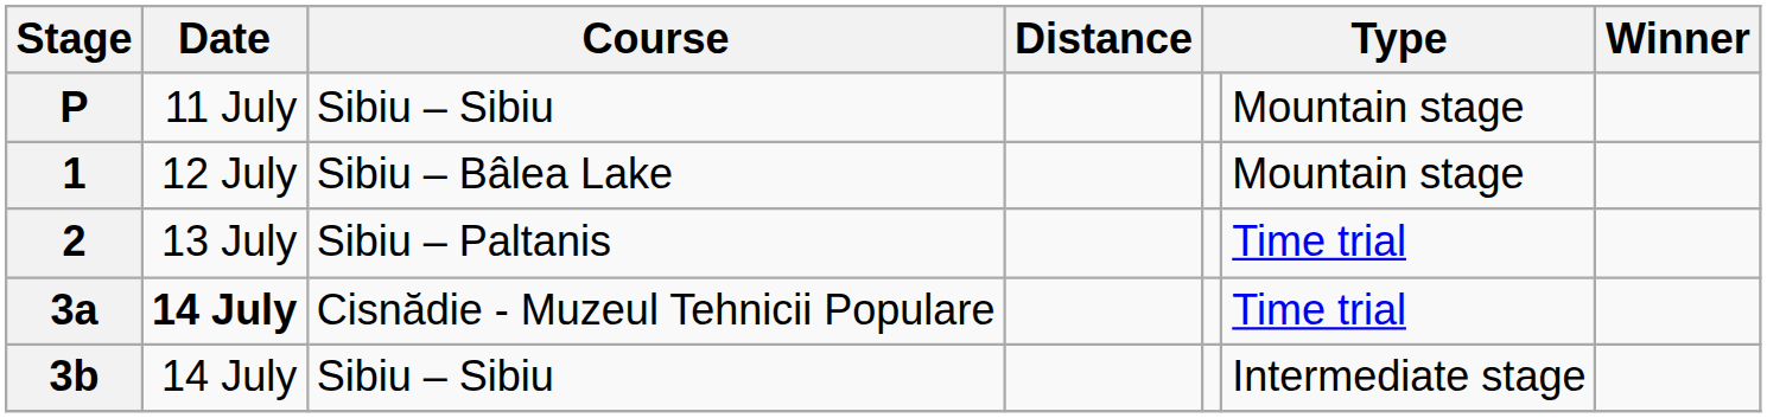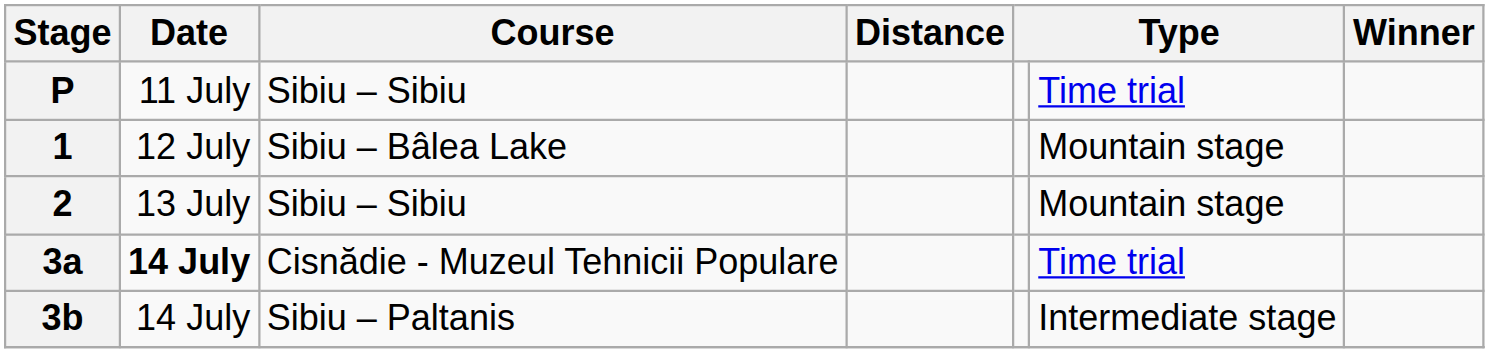 <table class="wikitable">
 <tr>
 <th>Stage</th>
 <th>Date</th>
 <th>Course</th>
 <th>Distance</th>
 <th colspan="2">Type</th>
 <th>Winner</th>
 </tr>
 <tr>
 <th style="text-align:center">P</th>
 <td align=right>11 July</td>
 <td>Sibiu – Sibiu</td>
 <td style="text-align:center;"></td>
 <td></td>
-<td>Mountain stage</td>
+<td><a href='#'>Time trial</a></td>
 <td></td>
 </tr>
 <tr>
 <th style="text-align:center">1</th>
 <td align=right>12 July</td>
 <td>Sibiu – Bâlea Lake</td>
 <td style="text-align:center;"></td>
 <td></td>
 <td>Mountain stage</td>
 <td></td>
 </tr>
 <tr>
 <th style="text-align:center">2</th>
 <td align=right>13 July</td>
-<td>Sibiu – Paltanis</td>
+<td>Sibiu – Sibiu</td>
 <td style="text-align:center;"></td>
 <td></td>
-<td><a href='#'>Time trial</a></td>
+<td>Mountain stage</td>
 <td></td>
 </tr>
 <tr>
 <th style="text-align:center">3a</th>
 <td align=right><strong>14 July</strong></td>
 <td>Cisnădie - Muzeul Tehnicii Populare</td>
 <td style="text-align:center;"></td>
 <td></td>
 <td><a href='#'>Time trial</a></td>
 <td></td>
 </tr>
 <tr>
 <th style="text-align:center">3b</th>
 <td align=right>14 July</td>
-<td>Sibiu – Sibiu</td>
+<td>Sibiu – Paltanis</td>
 <td style="text-align:center;"></td>
 <td></td>
 <td>Intermediate stage</td>
 <td></td>
 </tr>
 <tr>
 </tr>
 </table>
